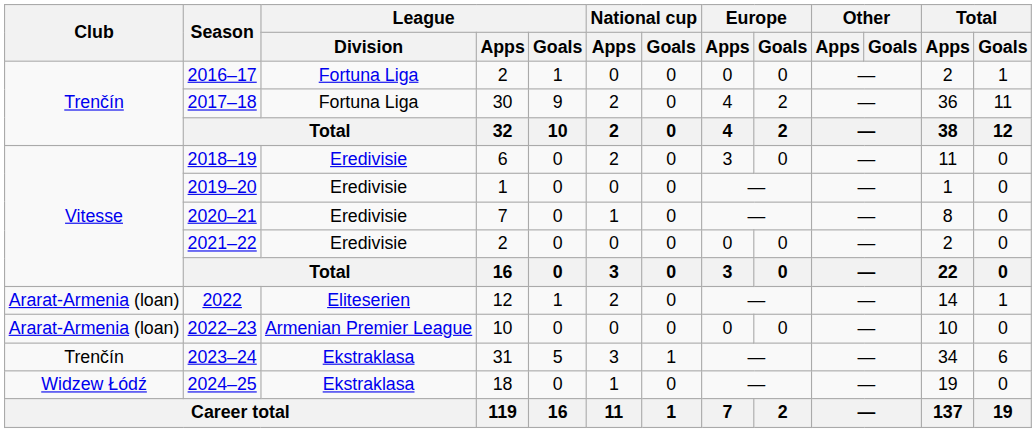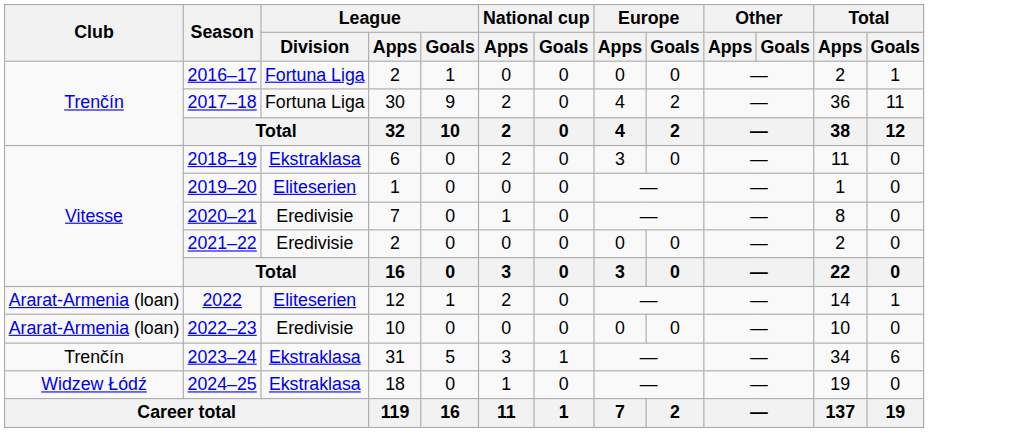 <table class="wikitable" style="text-align:center">
 <tr>
 <th rowspan="2">Club</th>
 <th rowspan="2">Season</th>
 <th colspan="3">League</th>
 <th colspan="2">National cup</th>
 <th colspan="2">Europe</th>
 <th colspan="2">Other</th>
 <th colspan="2">Total</th>
 </tr>
 <tr>
 <th>Division</th>
 <th>Apps</th>
 <th>Goals</th>
 <th>Apps</th>
 <th>Goals</th>
 <th>Apps</th>
 <th>Goals</th>
 <th>Apps</th>
 <th>Goals</th>
 <th>Apps</th>
 <th>Goals</th>
 </tr>
 <tr>
 <td rowspan="3"><a href='#'>Trenčín</a></td>
 <td><a href='#'>2016–17</a></td>
 <td><a href='#'>Fortuna Liga</a></td>
 <td>2</td>
 <td>1</td>
 <td>0</td>
 <td>0</td>
 <td>0</td>
 <td>0</td>
 <td colspan="2">—</td>
 <td>2</td>
 <td>1</td>
 </tr>
 <tr>
 <td><a href='#'>2017–18</a></td>
 <td>Fortuna Liga</td>
 <td>30</td>
 <td>9</td>
 <td>2</td>
 <td>0</td>
 <td>4</td>
 <td>2</td>
 <td colspan="2">—</td>
 <td>36</td>
 <td>11</td>
 </tr>
 <tr>
 <th colspan="2">Total</th>
 <th>32</th>
 <th>10</th>
 <th>2</th>
 <th>0</th>
 <th>4</th>
 <th>2</th>
 <th colspan="2">—</th>
 <th>38</th>
 <th>12</th>
 </tr>
 <tr>
 <td rowspan="5"><a href='#'>Vitesse</a></td>
 <td><a href='#'>2018–19</a></td>
-<td><a href='#'>Eredivisie</a></td>
+<td><a href='#'>Ekstraklasa</a></td>
 <td>6</td>
 <td>0</td>
 <td>2</td>
 <td>0</td>
 <td>3</td>
 <td>0</td>
 <td colspan="2">—</td>
 <td>11</td>
 <td>0</td>
 </tr>
 <tr>
 <td><a href='#'>2019–20</a></td>
-<td>Eredivisie</td>
+<td><a href='#'>Eliteserien</a></td>
 <td>1</td>
 <td>0</td>
 <td>0</td>
 <td>0</td>
 <td colspan="2">—</td>
 <td colspan="2">—</td>
 <td>1</td>
 <td>0</td>
 </tr>
 <tr>
 <td><a href='#'>2020–21</a></td>
 <td>Eredivisie</td>
 <td>7</td>
 <td>0</td>
 <td>1</td>
 <td>0</td>
 <td colspan="2">—</td>
 <td colspan="2">—</td>
 <td>8</td>
 <td>0</td>
 </tr>
 <tr>
 <td><a href='#'>2021–22</a></td>
 <td>Eredivisie</td>
 <td>2</td>
 <td>0</td>
 <td>0</td>
 <td>0</td>
 <td>0</td>
 <td>0</td>
 <td colspan="2">—</td>
 <td>2</td>
 <td>0</td>
 </tr>
 <tr>
 <th colspan="2">Total</th>
 <th>16</th>
 <th>0</th>
 <th>3</th>
 <th>0</th>
 <th>3</th>
 <th>0</th>
 <th colspan="2">—</th>
 <th>22</th>
 <th>0</th>
 </tr>
 <tr>
 <td><a href='#'>Ararat-Armenia</a> (loan)</td>
 <td><a href='#'>2022</a></td>
 <td><a href='#'>Eliteserien</a></td>
 <td>12</td>
 <td>1</td>
 <td>2</td>
 <td>0</td>
 <td colspan="2">—</td>
 <td colspan="2">—</td>
 <td>14</td>
 <td>1</td>
 </tr>
 <tr>
 <td><a href='#'>Ararat-Armenia</a> (loan)</td>
 <td><a href='#'>2022–23</a></td>
-<td><a href='#'>Armenian Premier League</a></td>
+<td>Eredivisie</td>
 <td>10</td>
 <td>0</td>
 <td>0</td>
 <td>0</td>
 <td>0</td>
 <td>0</td>
 <td colspan="2">—</td>
 <td>10</td>
 <td>0</td>
 </tr>
 <tr>
 <td>Trenčín</td>
 <td><a href='#'>2023–24</a></td>
 <td><a href='#'>Ekstraklasa</a></td>
 <td>31</td>
 <td>5</td>
 <td>3</td>
 <td>1</td>
 <td colspan="2">—</td>
 <td colspan="2">—</td>
 <td>34</td>
 <td>6</td>
 </tr>
 <tr>
 <td rowspan="1"><a href='#'>Widzew Łódź</a></td>
 <td><a href='#'>2024–25</a></td>
 <td><a href='#'>Ekstraklasa</a></td>
 <td>18</td>
 <td>0</td>
 <td>1</td>
 <td>0</td>
 <td colspan="2">—</td>
 <td colspan="2">—</td>
 <td>19</td>
 <td>0</td>
 </tr>
 <tr>
 <th colspan="3">Career total</th>
 <th>119</th>
 <th>16</th>
 <th>11</th>
 <th>1</th>
 <th>7</th>
 <th>2</th>
 <th colspan="2">—</th>
 <th>137</th>
 <th>19</th>
 </tr>
 </table>
